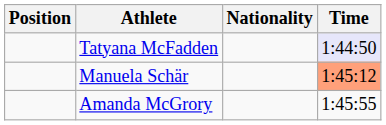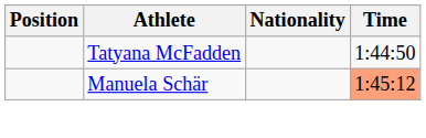 <table class="wikitable sortable" border="1">
 <tr>
 <th>Position</th>
 <th>Athlete</th>
 <th>Nationality</th>
 <th>Time</th>
 </tr>
 <tr>
 <td align=center></td>
 <td><a href='#'>Tatyana McFadden</a></td>
 <td></td>
-<td style="background: lavender;">1:44:50</td>
+<td>1:44:50</td>
 </tr>
 <tr>
 <td align=center></td>
 <td><a href='#'>Manuela Schär</a></td>
 <td></td>
 <td style="background: lightsalmon;">1:45:12</td>
 </tr>
-<tr>
-<td align=center></td>
-<td><a href='#'>Amanda McGrory</a></td>
-<td></td>
-<td>1:45:55</td>
-</tr>
 </table>
